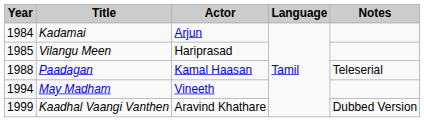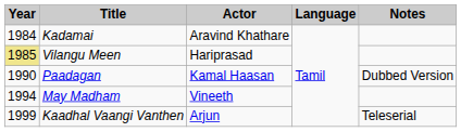 <table class="wikitable">
 <tr>
 <th style="background:#ccc;">Year</th>
 <th style="background:#ccc;">Title</th>
 <th style="background:#ccc;">Actor</th>
 <th style="background:#ccc;">Language</th>
 <th style="background:#ccc;">Notes</th>
 </tr>
 <tr>
 <td>1984</td>
 <td><em>Kadamai</em></td>
-<td><a href='#'>Arjun</a></td>
+<td>Aravind Khathare</td>
 <td rowspan="5"><a href='#'>Tamil</a></td>
 <td></td>
 </tr>
 <tr>
-<td>1985</td>
+<td style="background: khaki;">1985</td>
 <td><em>Vilangu Meen</em></td>
 <td>Hariprasad</td>
 <td></td>
 </tr>
 <tr>
-<td>1988</td>
+<td>1990</td>
 <td><em><a href='#'>Paadagan</a></em></td>
 <td><a href='#'>Kamal Haasan</a></td>
-<td>Teleserial</td>
+<td>Dubbed Version</td>
 </tr>
 <tr>
 <td>1994</td>
 <td><em><a href='#'>May Madham</a></em></td>
 <td><a href='#'>Vineeth</a></td>
 <td></td>
 </tr>
 <tr>
 <td>1999</td>
 <td><em>Kaadhal Vaangi Vanthen</em></td>
-<td>Aravind Khathare</td>
-<td>Dubbed Version</td>
+<td><a href='#'>Arjun</a></td>
+<td>Teleserial</td>
 </tr>
 </table>
